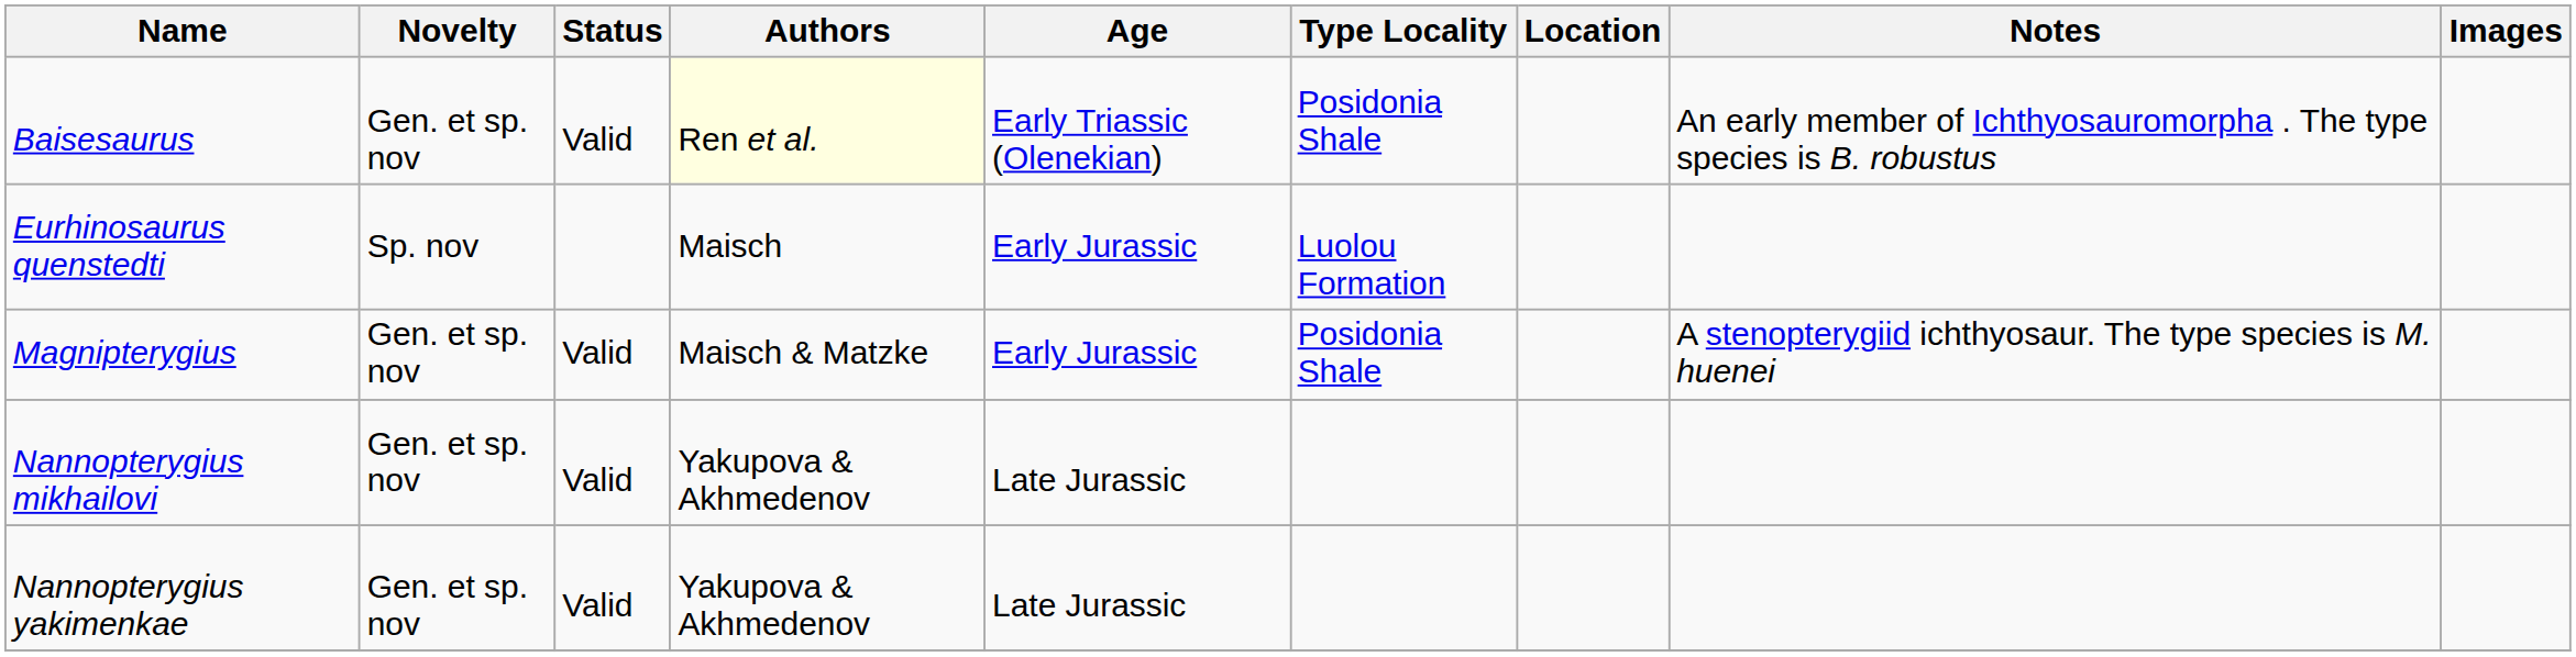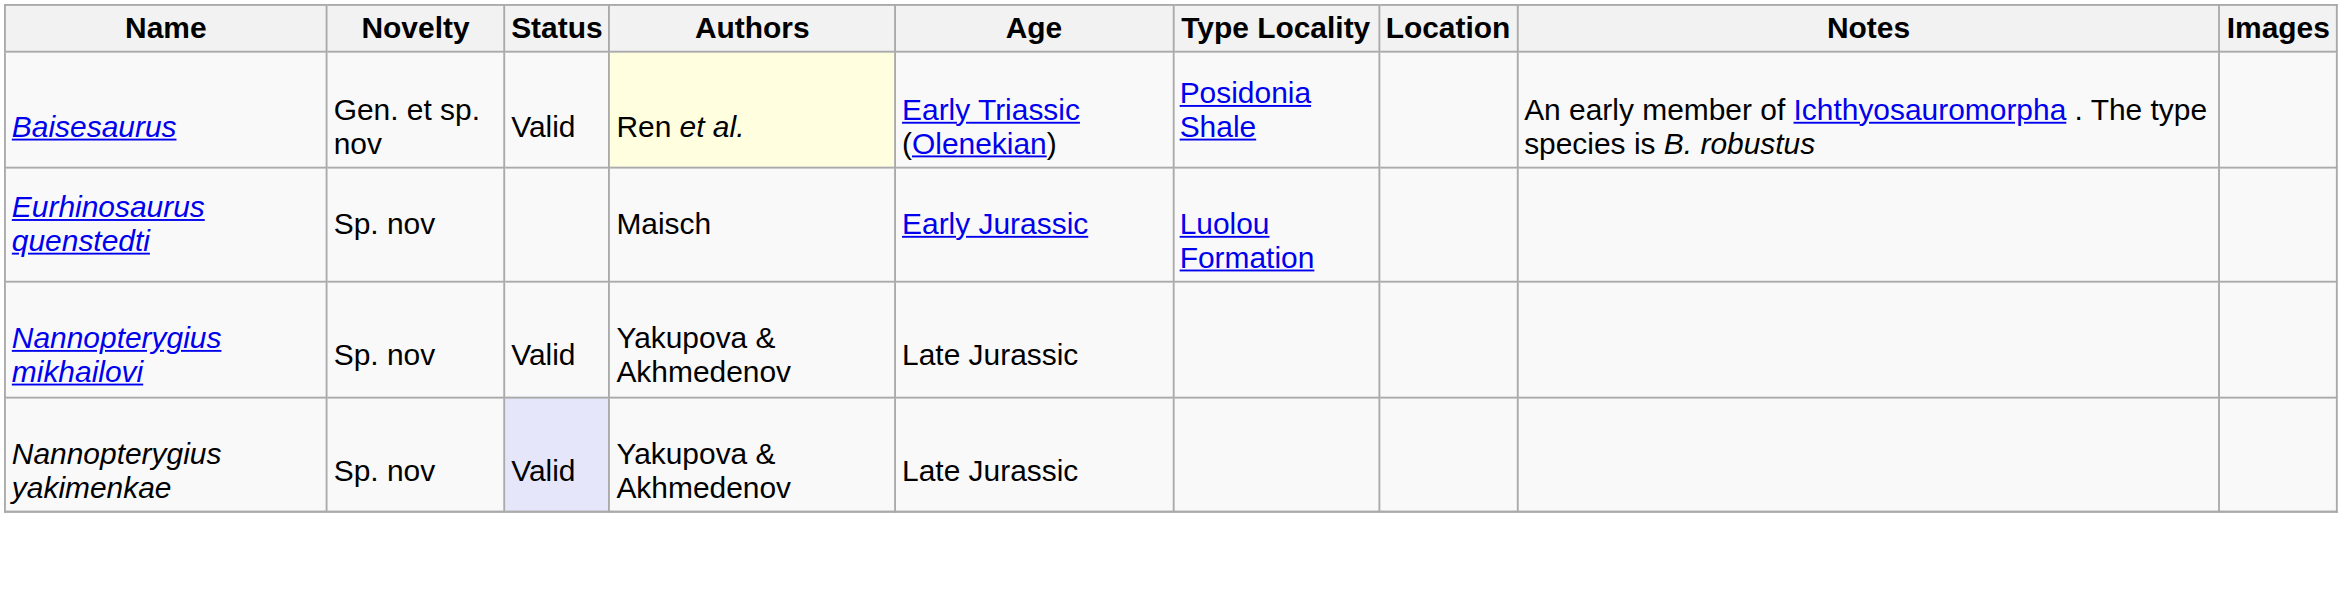 <table class="wikitable">
 <tr>
 <th>Name</th>
 <th>Novelty</th>
 <th>Status</th>
 <th>Authors</th>
 <th>Age</th>
 <th>Type Locality</th>
 <th>Location</th>
 <th>Notes</th>
 <th>Images</th>
 </tr>
 <tr>
 <td><br><em><a href='#'>Baisesaurus</a></em></td>
 <td><br>Gen. et sp. nov</td>
 <td><br>Valid</td>
 <td style="background: lightyellow;"><br>Ren <em>et al.</em></td>
 <td><br><a href='#'>Early Triassic</a> (<a href='#'>Olenekian</a>)</td>
 <td><a href='#'>Posidonia Shale</a></td>
 <td><br></td>
 <td><br>An early member of <a href='#'>Ichthyosauromorpha</a> . The type species is <em>B. robustus</em></td>
 <td></td>
 </tr>
 <tr>
 <td><a href='#'><em>Eurhinosaurus quenstedti</em></a></td>
 <td>Sp. nov</td>
 <td></td>
 <td>Maisch</td>
 <td><a href='#'>Early Jurassic</a></td>
 <td><br><a href='#'>Luolou Formation</a></td>
 <td></td>
 <td></td>
 <td></td>
 </tr>
 <tr>
-<td><em><a href='#'>Magnipterygius</a></em></td>
-<td>Gen. et sp. nov</td>
-<td>Valid</td>
-<td>Maisch & Matzke</td>
-<td><a href='#'>Early Jurassic</a></td>
-<td><a href='#'>Posidonia Shale</a></td>
-<td></td>
-<td>A <a href='#'>stenopterygiid</a> ichthyosaur. The type species is <em>M. huenei</em></td>
-<td></td>
-</tr>
-<tr>
 <td><br><em><a href='#'>Nannopterygius mikhailovi</a></em></td>
-<td>Gen. et sp. nov</td>
+<td><br>Sp. nov</td>
 <td><br>Valid</td>
 <td><br>Yakupova & Akhmedenov</td>
 <td><br>Late Jurassic</td>
 <td></td>
 <td><br></td>
 <td></td>
 <td></td>
 </tr>
 <tr>
 <td><br><em>Nannopterygius yakimenkae</em></td>
-<td><br>Gen. et sp. nov</td>
-<td><br>Valid</td>
+<td><br>Sp. nov</td>
+<td style="background: lavender;"><br>Valid</td>
 <td><br>Yakupova & Akhmedenov</td>
 <td><br>Late Jurassic</td>
 <td></td>
 <td><br></td>
 <td></td>
 <td></td>
 </tr>
 <tr>
 </tr>
 </table>
